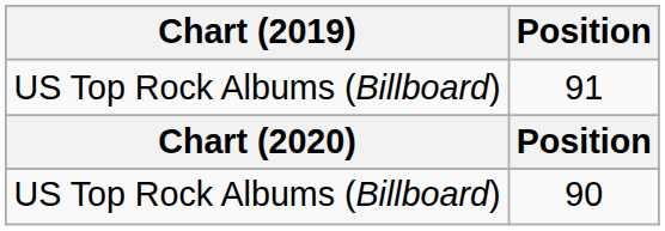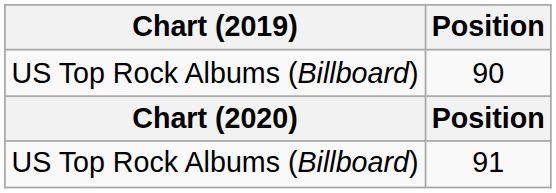 <table class="wikitable plainrowheaders">
 <tr>
 <th scope="col">Chart (2019)</th>
 <th scope="col">Position</th>
 </tr>
 <tr>
 <td>US Top Rock Albums (<em>Billboard</em>)</td>
-<td align="center">91</td>
+<td align="center">90</td>
 </tr>
 <tr>
 <th scope="col">Chart (2020)</th>
 <th scope="col">Position</th>
 </tr>
 <tr>
 <td>US Top Rock Albums (<em>Billboard</em>)</td>
-<td align="center">90</td>
+<td align="center">91</td>
 </tr>
 </table>
